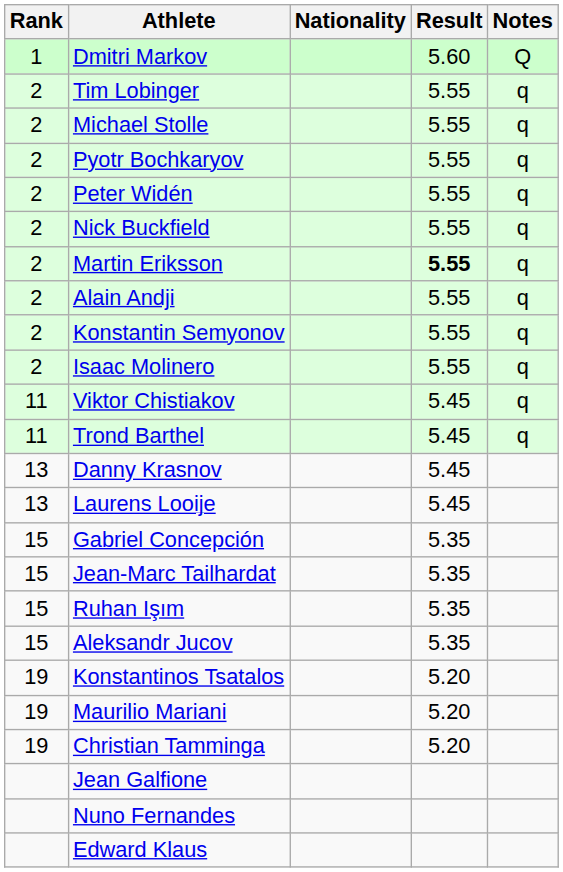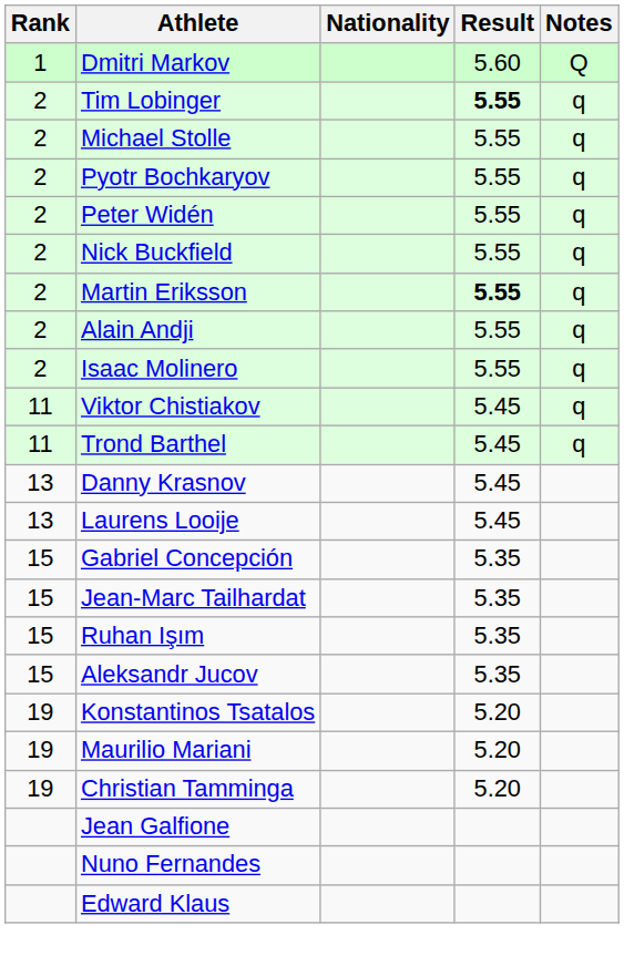 <table class="wikitable sortable" style="text-align:center">
 <tr>
 <th>Rank</th>
 <th>Athlete</th>
 <th>Nationality</th>
 <th>Result</th>
 <th>Notes</th>
 </tr>
 <tr bgcolor=ccffcc>
 <td>1</td>
 <td align="left"><a href='#'>Dmitri Markov</a></td>
 <td align=left></td>
 <td>5.60</td>
 <td>Q</td>
 </tr>
 <tr bgcolor=ddffdd>
 <td>2</td>
 <td align="left"><a href='#'>Tim Lobinger</a></td>
 <td align=left></td>
-<td>5.55</td>
+<td><strong>5.55</strong></td>
 <td>q</td>
 </tr>
 <tr bgcolor=ddffdd>
 <td>2</td>
 <td align="left"><a href='#'>Michael Stolle</a></td>
 <td align=left></td>
 <td>5.55</td>
 <td>q</td>
 </tr>
 <tr bgcolor=ddffdd>
 <td>2</td>
 <td align="left"><a href='#'>Pyotr Bochkaryov</a></td>
 <td align=left></td>
 <td>5.55</td>
 <td>q</td>
 </tr>
 <tr bgcolor=ddffdd>
 <td>2</td>
 <td align="left"><a href='#'>Peter Widén</a></td>
 <td align=left></td>
 <td>5.55</td>
 <td>q</td>
 </tr>
 <tr bgcolor=ddffdd>
 <td>2</td>
 <td align="left"><a href='#'>Nick Buckfield</a></td>
 <td align=left></td>
 <td>5.55</td>
 <td>q</td>
 </tr>
 <tr bgcolor=ddffdd>
 <td>2</td>
 <td align="left"><a href='#'>Martin Eriksson</a></td>
 <td align=left></td>
 <td><strong>5.55</strong></td>
 <td>q</td>
 </tr>
 <tr bgcolor=ddffdd>
 <td>2</td>
 <td align="left"><a href='#'>Alain Andji</a></td>
-<td align=left></td>
-<td>5.55</td>
-<td>q</td>
-</tr>
-<tr bgcolor=ddffdd>
-<td>2</td>
-<td align="left"><a href='#'>Konstantin Semyonov</a></td>
 <td align=left></td>
 <td>5.55</td>
 <td>q</td>
 </tr>
 <tr bgcolor=ddffdd>
 <td>2</td>
 <td align="left"><a href='#'>Isaac Molinero</a></td>
 <td align=left></td>
 <td>5.55</td>
 <td>q</td>
 </tr>
 <tr bgcolor=ddffdd>
 <td>11</td>
 <td align="left"><a href='#'>Viktor Chistiakov</a></td>
 <td align=left></td>
 <td>5.45</td>
 <td>q</td>
 </tr>
 <tr bgcolor=ddffdd>
 <td>11</td>
 <td align="left"><a href='#'>Trond Barthel</a></td>
 <td align=left></td>
 <td>5.45</td>
 <td>q</td>
 </tr>
 <tr>
 <td>13</td>
 <td align="left"><a href='#'>Danny Krasnov</a></td>
 <td align=left></td>
 <td>5.45</td>
 <td></td>
 </tr>
 <tr>
 <td>13</td>
 <td align="left"><a href='#'>Laurens Looije</a></td>
 <td align=left></td>
 <td>5.45</td>
 <td></td>
 </tr>
 <tr>
 <td>15</td>
 <td align="left"><a href='#'>Gabriel Concepción</a></td>
 <td align=left></td>
 <td>5.35</td>
 <td></td>
 </tr>
 <tr>
 <td>15</td>
 <td align="left"><a href='#'>Jean-Marc Tailhardat</a></td>
 <td align=left></td>
 <td>5.35</td>
 <td></td>
 </tr>
 <tr>
 <td>15</td>
 <td align="left"><a href='#'>Ruhan Işım</a></td>
 <td align=left></td>
 <td>5.35</td>
 <td></td>
 </tr>
 <tr>
 <td>15</td>
 <td align="left"><a href='#'>Aleksandr Jucov</a></td>
 <td align=left></td>
 <td>5.35</td>
 <td></td>
 </tr>
 <tr>
 <td>19</td>
 <td align="left"><a href='#'>Konstantinos Tsatalos</a></td>
 <td align=left></td>
 <td>5.20</td>
 <td></td>
 </tr>
 <tr>
 <td>19</td>
 <td align="left"><a href='#'>Maurilio Mariani</a></td>
 <td align=left></td>
 <td>5.20</td>
 <td></td>
 </tr>
 <tr>
 <td>19</td>
 <td align="left"><a href='#'>Christian Tamminga</a></td>
 <td align=left></td>
 <td>5.20</td>
 <td></td>
 </tr>
 <tr>
 <td></td>
 <td align="left"><a href='#'>Jean Galfione</a></td>
 <td align=left></td>
 <td></td>
 <td></td>
 </tr>
 <tr>
 <td></td>
 <td align="left"><a href='#'>Nuno Fernandes</a></td>
 <td align=left></td>
 <td></td>
 <td></td>
 </tr>
 <tr>
 <td></td>
 <td align="left"><a href='#'>Edward Klaus</a></td>
 <td align=left></td>
 <td></td>
 <td></td>
 </tr>
 </table>
